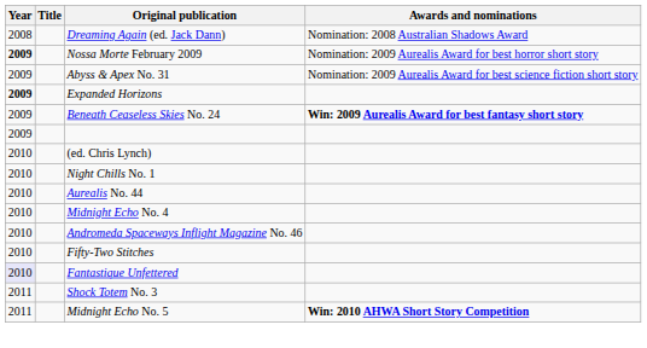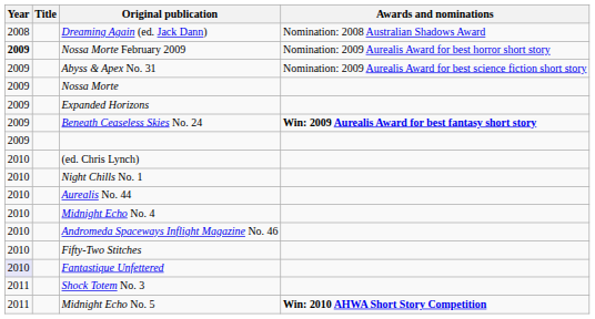 <table class="sortable wikitable" style="font-size: 90%;">
 <tr>
 <th>Year</th>
 <th>Title</th>
 <th>Original publication</th>
 <th>Awards and nominations</th>
 </tr>
 <tr>
 <td align="center">2008</td>
 <td></td>
 <td><em><a href='#'>Dreaming Again</a></em> (ed. <a href='#'>Jack Dann</a>)</td>
 <td>Nomination: 2008 <a href='#'>Australian Shadows Award</a></td>
 </tr>
 <tr>
 <td align="center"><strong>2009</strong></td>
 <td></td>
 <td><em>Nossa Morte</em> February 2009</td>
 <td>Nomination: 2009 <a href='#'>Aurealis Award for best horror short story</a></td>
 </tr>
 <tr>
 <td align="center">2009</td>
 <td></td>
 <td><em>Abyss & Apex</em> No. 31</td>
 <td>Nomination: 2009 <a href='#'>Aurealis Award for best science fiction short story</a></td>
 </tr>
 <tr>
-<td align="center"><strong>2009</strong></td>
+<td align="center">2009</td>
+<td></td>
+<td><em>Nossa Morte</em></td>
+<td></td>
+</tr>
+<tr>
+<td align="center">2009</td>
 <td></td>
 <td><em>Expanded Horizons</em></td>
 <td></td>
 </tr>
 <tr>
 <td align="center">2009</td>
 <td></td>
 <td><em><a href='#'>Beneath Ceaseless Skies</a></em> No. 24</td>
 <td><strong>Win: 2009 <a href='#'>Aurealis Award for best fantasy short story</a></strong></td>
 </tr>
 <tr>
 <td align="center">2009</td>
 <td></td>
 <td></td>
 <td></td>
 </tr>
 <tr>
 <td align="center">2010</td>
 <td></td>
 <td> (ed. Chris Lynch)</td>
 <td></td>
 </tr>
 <tr>
 <td align="center">2010</td>
 <td></td>
 <td><em>Night Chills</em> No. 1</td>
 <td></td>
 </tr>
 <tr>
 <td align="center">2010</td>
 <td></td>
 <td><em><a href='#'>Aurealis</a></em> No. 44</td>
 <td></td>
 </tr>
 <tr>
 <td align="center">2010</td>
 <td></td>
 <td><em><a href='#'>Midnight Echo</a></em> No. 4</td>
 <td></td>
 </tr>
 <tr>
 <td align="center">2010</td>
 <td></td>
 <td><em><a href='#'>Andromeda Spaceways Inflight Magazine</a></em> No. 46</td>
 <td></td>
 </tr>
 <tr>
 <td align="center">2010</td>
 <td></td>
 <td><em>Fifty-Two Stitches</em></td>
 <td></td>
 </tr>
 <tr>
 <td align="center" style="background: lavender;">2010</td>
 <td></td>
 <td><em><a href='#'>Fantastique Unfettered</a></em></td>
 <td></td>
 </tr>
 <tr>
 <td align="center">2011</td>
 <td></td>
 <td><em><a href='#'>Shock Totem</a></em> No. 3</td>
 <td></td>
 </tr>
 <tr>
 <td align="center">2011</td>
 <td></td>
 <td><em>Midnight Echo</em> No. 5</td>
 <td><strong>Win: 2010 <a href='#'>AHWA Short Story Competition</a></strong></td>
 </tr>
 </table>
